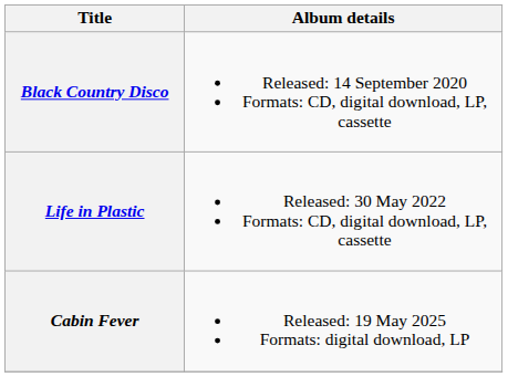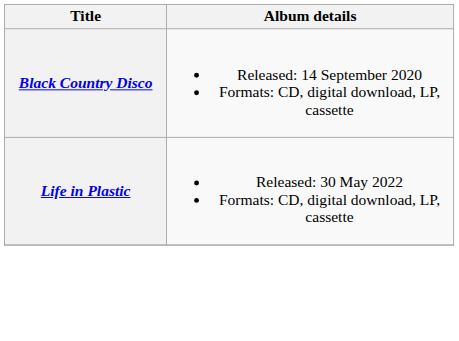 <table class="wikitable plainrowheaders" style="text-align:center;">
 <tr>
 <th scope="col" style="width:10em;">Title</th>
 <th scope="col" style="width:18em;">Album details</th>
 </tr>
 <tr>
 <th scope="row"><em><a href='#'>Black Country Disco</a></em></th>
 <td><br><ul><li>Released: 14 September 2020</li><li>Formats: CD, digital download, LP, cassette</li></ul></td>
 </tr>
 <tr>
 <th scope="row"><em><a href='#'>Life in Plastic</a></em></th>
 <td><br><ul><li>Released: 30 May 2022</li><li>Formats: CD, digital download, LP, cassette</li></ul></td>
 </tr>
 <tr>
-<th scope="row"><em>Cabin Fever</em></th>
-<td><br><ul><li>Released: 19 May 2025</li><li>Formats: digital download, LP</li></ul></td>
-</tr>
-<tr>
 </tr>
 </table>
